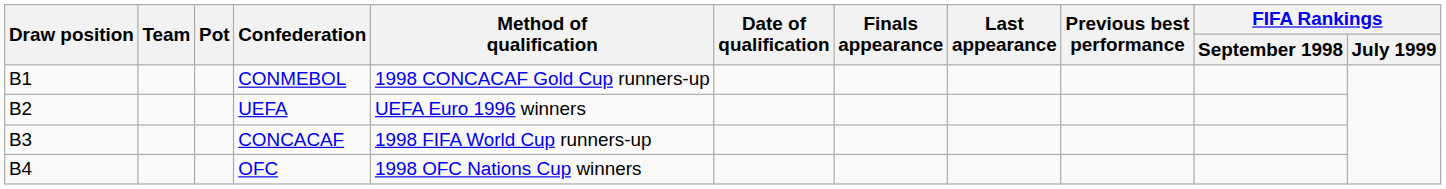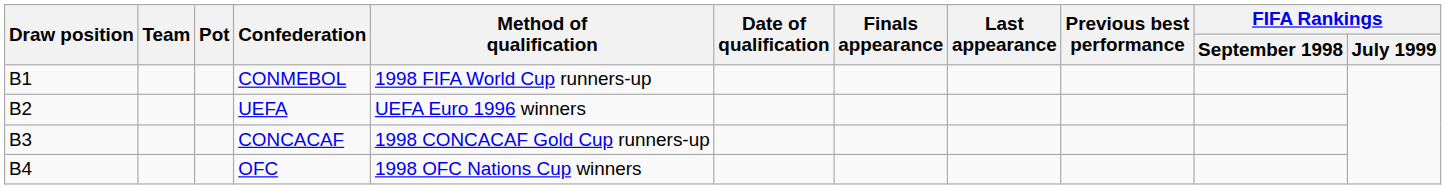 <table class="wikitable sortable">
 <tr>
 <th rowspan=2>Draw position</th>
 <th rowspan=2>Team</th>
 <th rowspan=2>Pot</th>
 <th rowspan=2>Confederation</th>
 <th rowspan=2>Method of<br>qualification</th>
 <th rowspan=2>Date of<br>qualification</th>
 <th rowspan=2 data-sort-type="number">Finals<br>appearance</th>
 <th rowspan=2>Last<br>appearance</th>
 <th rowspan=2>Previous best<br>performance</th>
 <th colspan=2><a href='#'>FIFA Rankings</a></th>
 </tr>
 <tr>
 <th>September 1998</th>
 <th>July 1999</th>
 </tr>
 <tr>
 <td>B1</td>
 <td></td>
 <td></td>
 <td><a href='#'>CONMEBOL</a></td>
-<td><a href='#'>1998 CONCACAF Gold Cup</a> runners-up</td>
+<td><a href='#'>1998 FIFA World Cup</a> runners-up</td>
 <td></td>
 <td></td>
 <td></td>
 <td></td>
 <td></td>
 </tr>
 <tr>
 <td>B2</td>
 <td></td>
 <td></td>
 <td><a href='#'>UEFA</a></td>
 <td><a href='#'>UEFA Euro 1996</a> winners</td>
 <td></td>
 <td></td>
 <td></td>
 <td></td>
 <td></td>
 </tr>
 <tr>
 <td>B3</td>
 <td></td>
 <td></td>
 <td><a href='#'>CONCACAF</a></td>
-<td><a href='#'>1998 FIFA World Cup</a> runners-up</td>
+<td><a href='#'>1998 CONCACAF Gold Cup</a> runners-up</td>
 <td></td>
 <td></td>
 <td></td>
 <td></td>
 <td></td>
 </tr>
 <tr>
 <td>B4</td>
 <td></td>
 <td></td>
 <td><a href='#'>OFC</a></td>
 <td><a href='#'>1998 OFC Nations Cup</a> winners</td>
 <td></td>
 <td></td>
 <td></td>
 <td></td>
 <td></td>
 </tr>
 </table>
